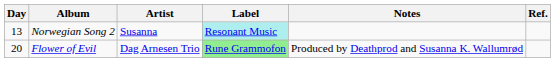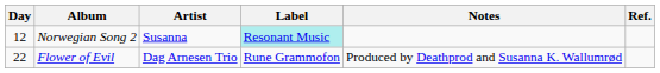 <table class="wikitable">
 <tr>
 <th>Day</th>
 <th>Album</th>
 <th>Artist</th>
 <th>Label</th>
 <th>Notes</th>
 <th>Ref.</th>
 </tr>
 <tr>
-<td rowspan="1" style="text-align:center;">13</td>
+<td rowspan="1" style="text-align:center;">12</td>
 <td><em>Norwegian Song 2</em></td>
 <td><a href='#'>Susanna</a></td>
 <td style="background: paleturquoise;"><a href='#'>Resonant Music</a></td>
 <td></td>
 <td style="text-align:center;"></td>
 </tr>
 <tr>
-<td rowspan="1" style="text-align:center;">20</td>
+<td rowspan="1" style="text-align:center;">22</td>
 <td><em><a href='#'>Flower of Evil</a></em></td>
 <td><a href='#'>Dag Arnesen Trio</a></td>
-<td style="background: lightgreen;"><a href='#'>Rune Grammofon</a></td>
+<td><a href='#'>Rune Grammofon</a></td>
 <td>Produced by <a href='#'>Deathprod</a> and <a href='#'>Susanna K. Wallumrød</a></td>
 <td style="text-align:center;"></td>
 </tr>
 </table>
